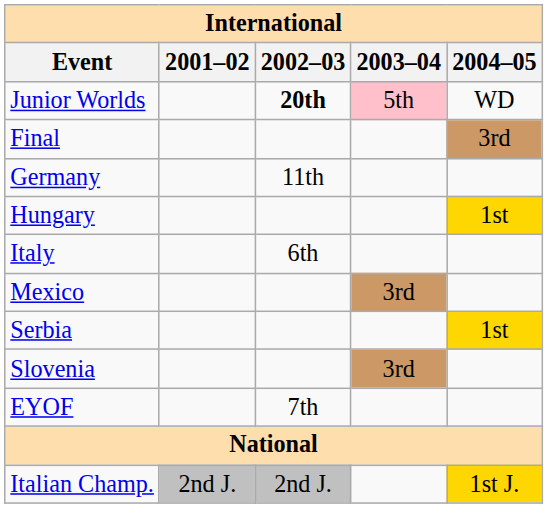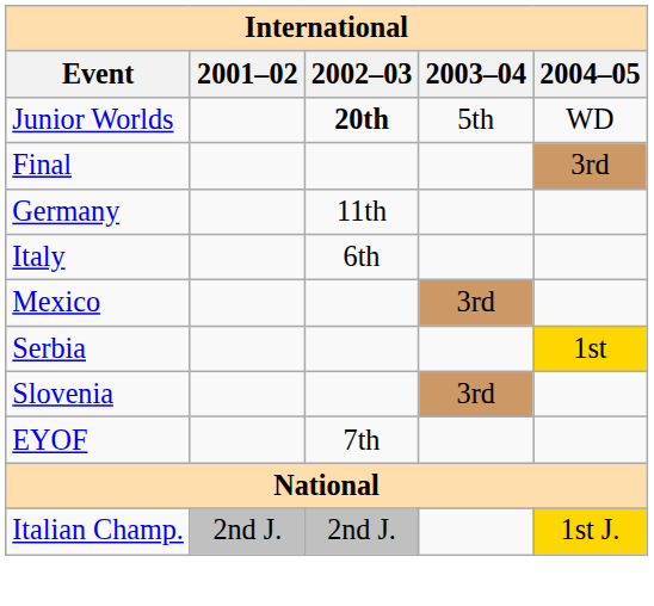 <table class="wikitable" style="text-align:center">
 <tr>
 <th style="background-color: #ffdead; " colspan=5 align=center>International</th>
 </tr>
 <tr>
 <th>Event</th>
 <th>2001–02</th>
 <th>2002–03</th>
 <th>2003–04</th>
 <th>2004–05</th>
 </tr>
 <tr>
 <td align=left><a href='#'>Junior Worlds</a></td>
 <td></td>
 <td><strong>20th</strong></td>
-<td style="background: pink;">5th</td>
+<td>5th</td>
 <td>WD</td>
 </tr>
 <tr>
 <td align=left> <a href='#'>Final</a></td>
 <td></td>
 <td></td>
 <td></td>
 <td bgcolor=cc9966>3rd</td>
 </tr>
 <tr>
 <td align=left> <a href='#'>Germany</a></td>
 <td></td>
 <td>11th</td>
 <td></td>
 <td></td>
-</tr>
-<tr>
-<td align=left> <a href='#'>Hungary</a></td>
-<td></td>
-<td></td>
-<td></td>
-<td bgcolor=gold>1st</td>
 </tr>
 <tr>
 <td align=left> <a href='#'>Italy</a></td>
 <td></td>
 <td>6th</td>
 <td></td>
 <td></td>
 </tr>
 <tr>
 <td align=left> <a href='#'>Mexico</a></td>
 <td></td>
 <td></td>
 <td bgcolor=cc9966>3rd</td>
 <td></td>
 </tr>
 <tr>
 <td align=left> <a href='#'>Serbia</a></td>
 <td></td>
 <td></td>
 <td></td>
 <td bgcolor=gold>1st</td>
 </tr>
 <tr>
 <td align=left> <a href='#'>Slovenia</a></td>
 <td></td>
 <td></td>
 <td bgcolor=cc9966>3rd</td>
 <td></td>
 </tr>
 <tr>
 <td align=left><a href='#'>EYOF</a></td>
 <td></td>
 <td>7th</td>
 <td></td>
 <td></td>
 </tr>
 <tr>
 <th style="background-color: #ffdead; " colspan=5 align=center>National</th>
 </tr>
 <tr>
 <td align=left><a href='#'>Italian Champ.</a></td>
 <td bgcolor=silver>2nd J.</td>
 <td bgcolor=silver>2nd J.</td>
 <td></td>
 <td bgcolor=gold>1st J.</td>
 </tr>
 </table>
